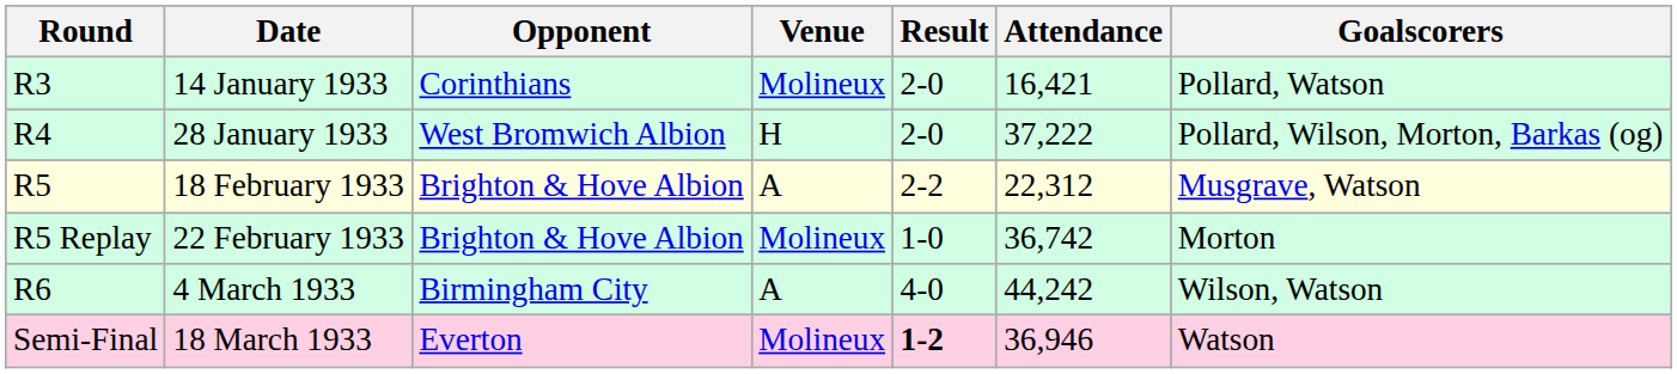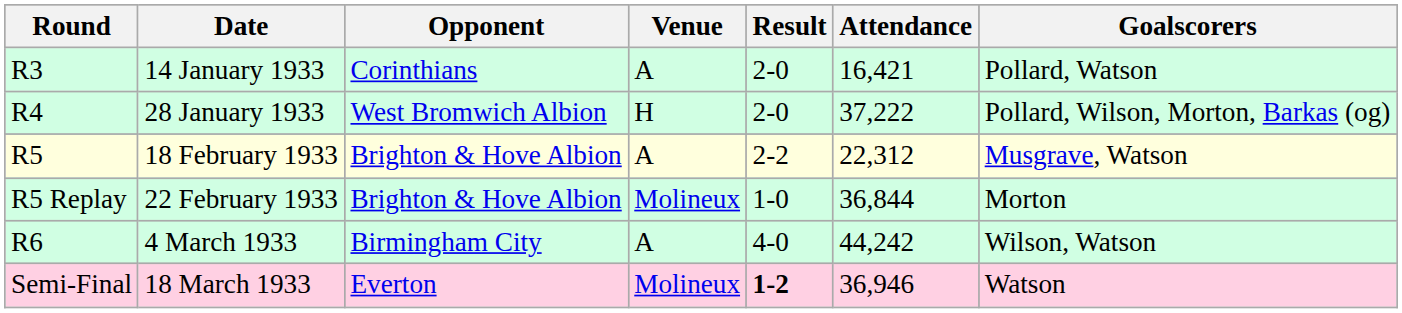 <table class="wikitable">
 <tr>
 <th>Round</th>
 <th>Date</th>
 <th>Opponent</th>
 <th>Venue</th>
 <th>Result</th>
 <th>Attendance</th>
 <th>Goalscorers</th>
 </tr>
 <tr style="background-color: #d0ffe3;">
 <td>R3</td>
 <td>14 January 1933</td>
 <td><a href='#'>Corinthians</a></td>
-<td><a href='#'>Molineux</a></td>
+<td>A</td>
 <td>2-0</td>
 <td>16,421</td>
 <td>Pollard, Watson</td>
 </tr>
 <tr style="background-color: #d0ffe3;">
 <td>R4</td>
 <td>28 January 1933</td>
 <td><a href='#'>West Bromwich Albion</a></td>
 <td>H</td>
 <td>2-0</td>
 <td>37,222</td>
 <td>Pollard, Wilson, Morton, <a href='#'>Barkas</a> (og)</td>
 </tr>
 <tr style="background-color: #ffffdd;">
 <td>R5</td>
 <td>18 February 1933</td>
 <td><a href='#'>Brighton & Hove Albion</a></td>
 <td>A</td>
 <td>2-2</td>
 <td>22,312</td>
 <td><a href='#'>Musgrave</a>, Watson</td>
 </tr>
 <tr style="background-color: #d0ffe3;">
 <td>R5 Replay</td>
 <td>22 February 1933</td>
 <td><a href='#'>Brighton & Hove Albion</a></td>
 <td><a href='#'>Molineux</a></td>
 <td>1-0</td>
-<td>36,742</td>
+<td>36,844</td>
 <td>Morton</td>
 </tr>
 <tr style="background-color: #d0ffe3;">
 <td>R6</td>
 <td>4 March 1933</td>
 <td><a href='#'>Birmingham City</a></td>
 <td>A</td>
 <td>4-0</td>
 <td>44,242</td>
 <td>Wilson, Watson</td>
 </tr>
 <tr style="background-color: #ffd0e3;">
 <td>Semi-Final</td>
 <td>18 March 1933</td>
 <td><a href='#'>Everton</a></td>
 <td><a href='#'>Molineux</a></td>
 <td><strong>1-2</strong></td>
 <td>36,946</td>
 <td>Watson</td>
 </tr>
 </table>
